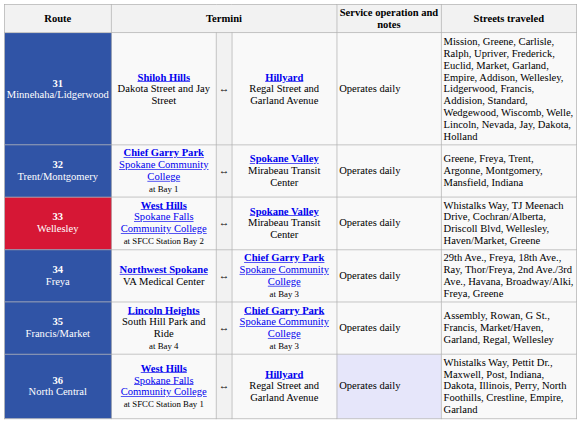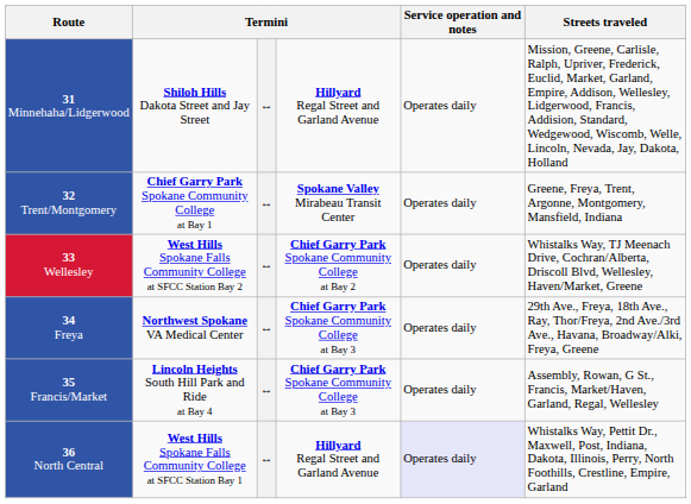 <table class=wikitable style="font-size: 100%;" text-valign="center"|>
 <tr>
 <th width="100px">Route</th>
 <th colspan=3>Termini</th>
 <th width="250px">Service operation and notes</th>
 <th width="300px">Streets traveled</th>
 </tr>
 <tr>
 <td valign="center" align="center" style="background:#3054a6; color:white"><div><strong>31</strong><br>Minnehaha/Lidgerwood</div></td>
 <td align="center" width="240px"><strong><a href='#'>Shiloh Hills</a></strong><br>Dakota Street and Jay Street</td>
 <th><span>↔</span></th>
 <td ! width="240px" align="center"><strong><a href='#'>Hillyard</a></strong><br>Regal Street and Garland Avenue</td>
 <td>Operates daily</td>
 <td>Mission, Greene, Carlisle, Ralph, Upriver, Frederick, Euclid, Market, Garland, Empire, Addison, Wellesley, Lidgerwood, Francis, Addision, Standard, Wedgewood, Wiscomb, Welle, Lincoln, Nevada, Jay, Dakota, Holland</td>
 </tr>
 <tr>
 <td style="background:#3054a6; color:white" align="center" valign=center><div><strong>32</strong><br>Trent/Montgomery</div></td>
 <td ! width="240px" align="center"><strong><a href='#'>Chief Garry Park</a></strong><br><a href='#'>Spokane Community College</a><br><small>at Bay 1</small></td>
 <th><span>↔</span></th>
 <td ! width="240px" align="center"><strong><a href='#'>Spokane Valley</a></strong><br>Mirabeau Transit Center</td>
 <td>Operates daily</td>
 <td>Greene, Freya, Trent, Argonne, Montgomery, Mansfield, Indiana</td>
 </tr>
 <tr>
 <td style="background:#d61735; color:white" align="center" valign=center><div><strong>33</strong><br>Wellesley</div></td>
 <td ! width="240px" align="center"><strong><a href='#'>West Hills</a></strong><br><a href='#'>Spokane Falls Community College</a><br><small>at SFCC Station Bay 2</small></td>
 <th><span>↔</span></th>
-<td ! width="240px" align="center"><strong><a href='#'>Spokane Valley</a></strong><br>Mirabeau Transit Center</td>
+<td ! width="240px" align="center"><strong><a href='#'>Chief Garry Park</a></strong><br><a href='#'>Spokane Community College</a><br><small>at Bay 2</small></td>
 <td>Operates daily</td>
 <td>Whistalks Way, TJ Meenach Drive, Cochran/Alberta, Driscoll Blvd, Wellesley, Haven/Market, Greene</td>
 </tr>
 <tr>
 <td style="background:#3054a6; color:white" align="center" valign=center><div><strong>34</strong><br>Freya</div></td>
 <td ! width="240px" align="center"><a href='#'><strong>Northwest Spokane</strong></a><br>VA Medical Center</td>
 <th><span>↔</span></th>
 <td ! width="240px" align="center"><strong><a href='#'>Chief Garry Park</a></strong><br><a href='#'>Spokane Community College</a><br><small>at Bay 3</small></td>
 <td>Operates daily</td>
 <td>29th Ave., Freya, 18th Ave., Ray, Thor/Freya, 2nd Ave./3rd Ave., Havana, Broadway/Alki, Freya, Greene</td>
 </tr>
 <tr>
 <td style="background:#3054a6; color:white" align="center" valign=center><div><strong>35</strong><br>Francis/Market</div></td>
 <td ! width="240px" align="center"><strong><a href='#'>Lincoln Heights</a></strong><br>South Hill Park and Ride<br><small>at Bay 4</small></td>
 <th><span>↔</span></th>
 <td align="center" width="240px"><strong><a href='#'>Chief Garry Park</a></strong><br><a href='#'>Spokane Community College</a><br><small>at Bay 3</small></td>
 <td>Operates daily</td>
 <td>Assembly, Rowan, G St., Francis, Market/Haven, Garland, Regal, Wellesley</td>
 </tr>
 <tr>
 <td style="background:#3054a6; color:white" align="center" valign=center><div><strong>36</strong><br>North Central</div></td>
 <td ! width="240px" align="center"><strong><a href='#'>West Hills</a></strong><br><a href='#'>Spokane Falls Community College</a><br><small>at SFCC Station Bay 1</small></td>
 <th><span>↔</span></th>
 <td ! width="240px" align="center"><a href='#'><strong>Hillyard</strong></a><br>Regal Street and Garland Avenue</td>
 <td style="background: lavender;">Operates daily</td>
 <td>Whistalks Way, Pettit Dr., Maxwell, Post, Indiana, Dakota, Illinois, Perry, North Foothills, Crestline, Empire, Garland</td>
 </tr>
 </table>
